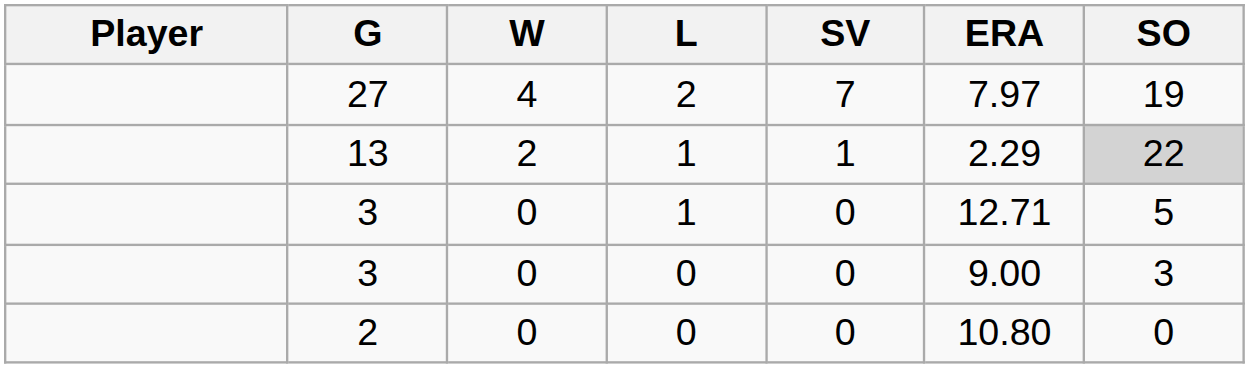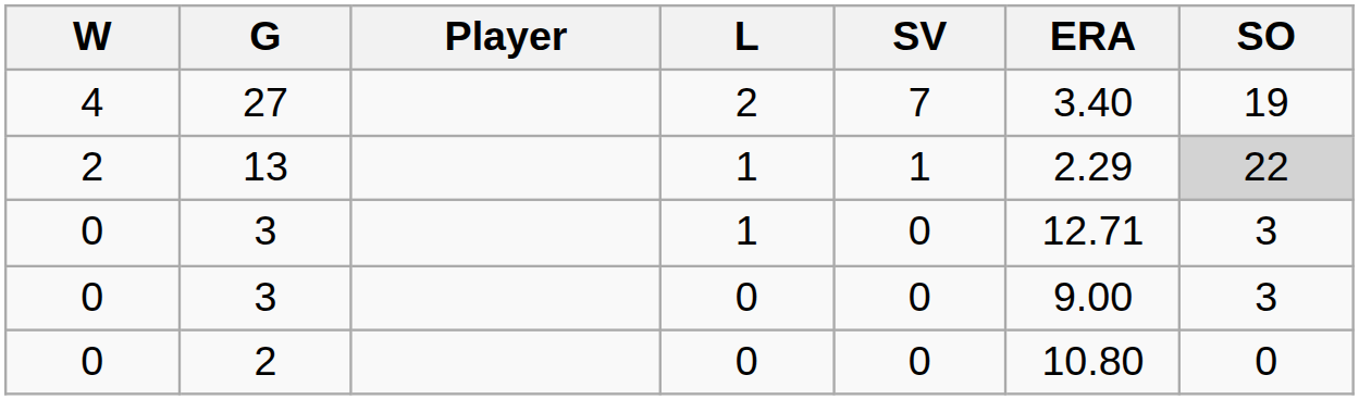 <table class="wikitable sortable">
 <tr>
+<th bgcolor="#DDDDFF" width="9%">W</th>
+<th bgcolor="#DDDDFF" width="9%">G</th>
 <th bgcolor="#DDDDFF" width="16%">Player</th>
-<th bgcolor="#DDDDFF" width="9%">G</th>
-<th bgcolor="#DDDDFF" width="9%">W</th>
 <th bgcolor="#DDDDFF" width="9%">L</th>
 <th bgcolor="#DDDDFF" width="9%">SV</th>
 <th bgcolor="#DDDDFF" width="9%">ERA</th>
 <th bgcolor="#DDDDFF" width="9%">SO</th>
 </tr>
 <tr align="center">
+<td>4</td>
+<td>27</td>
 <td></td>
-<td>27</td>
-<td>4</td>
 <td>2</td>
 <td>7</td>
-<td>7.97</td>
+<td>3.40</td>
 <td>19</td>
 </tr>
 <tr align="center">
+<td>2</td>
+<td>13</td>
 <td></td>
-<td>13</td>
-<td>2</td>
 <td>1</td>
 <td>1</td>
 <td>2.29</td>
 <td style="background: lightgrey;">22</td>
 </tr>
 <tr align="center">
+<td>0</td>
+<td>3</td>
 <td></td>
-<td>3</td>
-<td>0</td>
 <td>1</td>
 <td>0</td>
 <td>12.71</td>
-<td>5</td>
+<td>3</td>
 </tr>
 <tr align="center">
+<td>0</td>
+<td>3</td>
 <td></td>
-<td>3</td>
-<td>0</td>
 <td>0</td>
 <td>0</td>
 <td>9.00</td>
 <td>3</td>
 </tr>
 <tr align="center">
+<td>0</td>
+<td>2</td>
 <td></td>
-<td>2</td>
-<td>0</td>
 <td>0</td>
 <td>0</td>
 <td>10.80</td>
 <td>0</td>
 </tr>
 </table>
